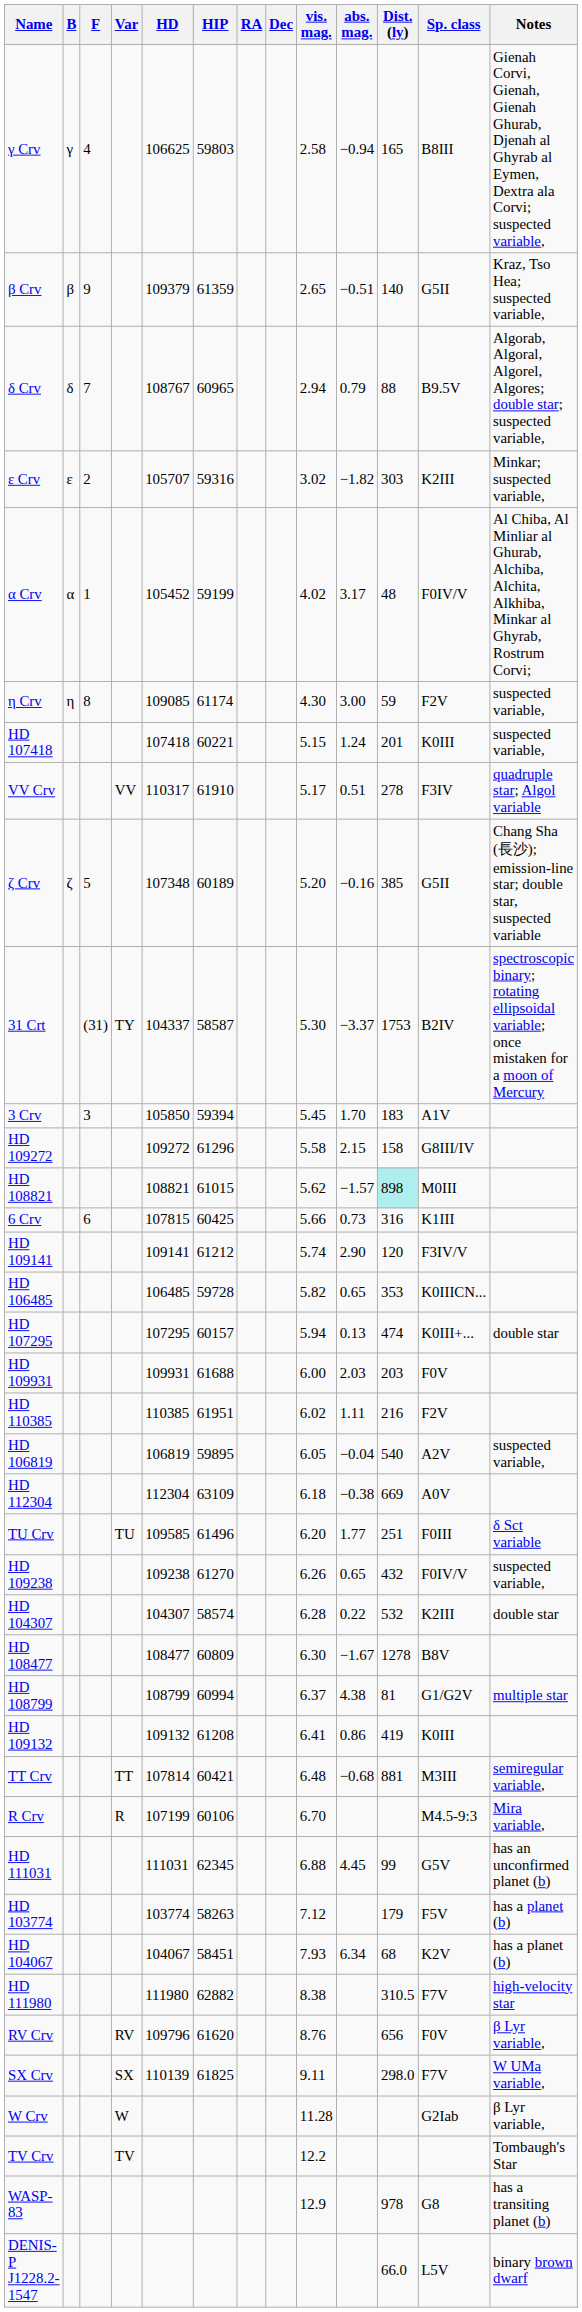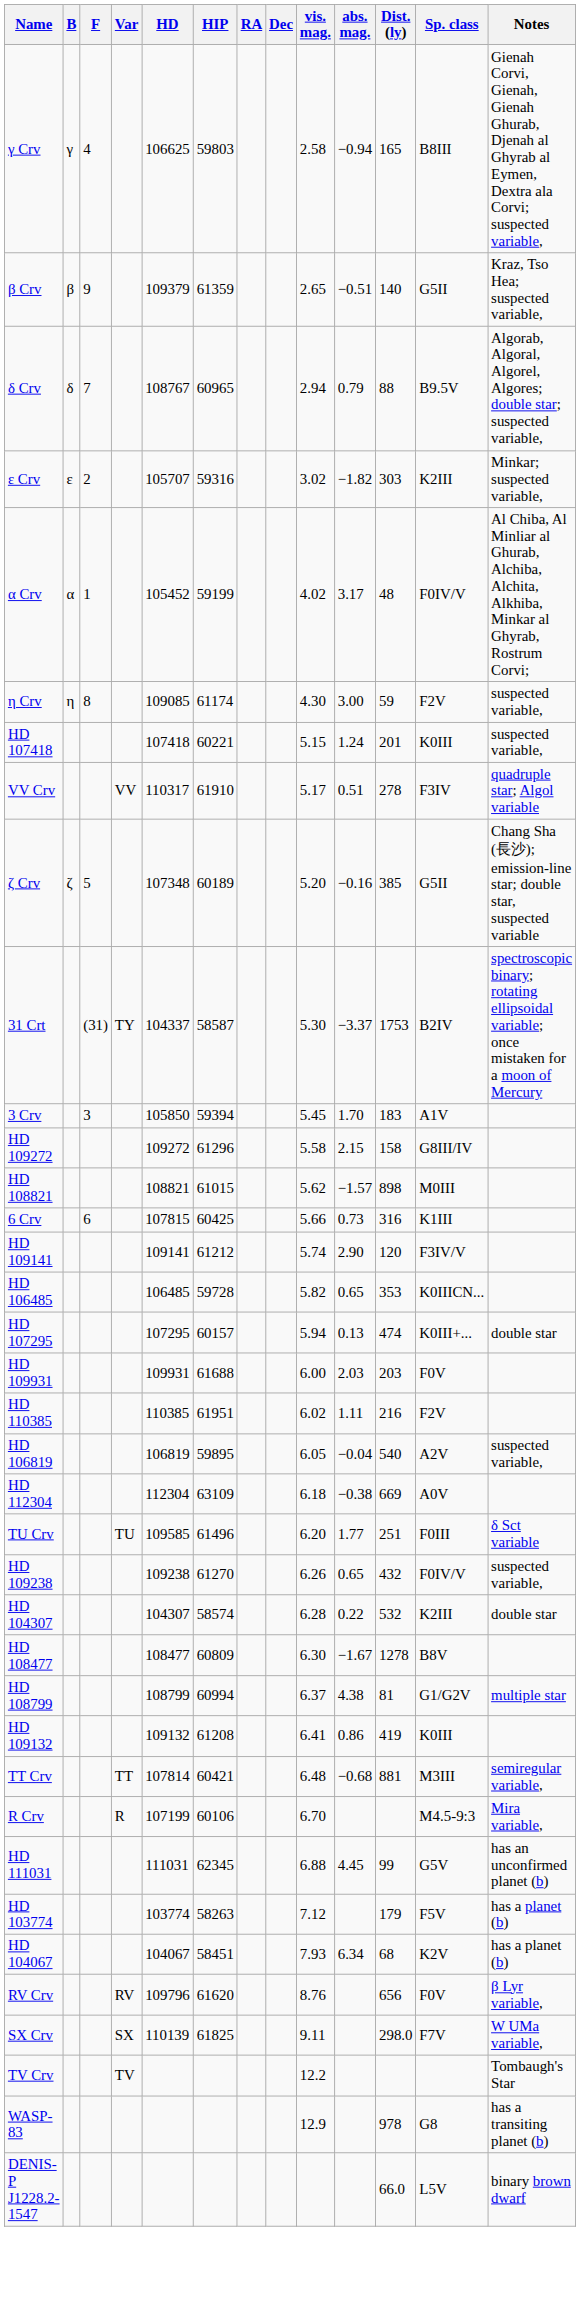 <table class="wikitable sortable sticky-header">
 <tr>
 <th width="70"><a href='#'>Name</a></th>
 <th><a href='#'>B</a></th>
 <th><a href='#'>F</a></th>
 <th><a href='#'>Var</a></th>
 <th><a href='#'>HD</a></th>
 <th><a href='#'>HIP</a></th>
 <th><a href='#'>RA</a></th>
 <th><a href='#'>Dec</a></th>
 <th><a href='#'>vis.<br>mag.</a></th>
 <th><a href='#'>abs.<br>mag.</a></th>
 <th><a href='#'>Dist.</a> (<a href='#'>ly</a>)</th>
 <th><a href='#'>Sp. class</a></th>
 <th>Notes</th>
 </tr>
 <tr>
 <td><a href='#'>γ Crv</a></td>
 <td>γ</td>
 <td>4</td>
 <td></td>
 <td>106625</td>
 <td>59803</td>
 <td></td>
 <td></td>
 <td>2.58</td>
 <td>−0.94</td>
 <td>165</td>
 <td>B8III</td>
 <td style="text-align:left;">Gienah Corvi, Gienah, Gienah Ghurab, Djenah al Ghyrab al Eymen, Dextra ala Corvi; suspected <a href='#'>variable</a>, </td>
 </tr>
 <tr>
 <td><a href='#'>β Crv</a></td>
 <td>β</td>
 <td>9</td>
 <td></td>
 <td>109379</td>
 <td>61359</td>
 <td></td>
 <td></td>
 <td>2.65</td>
 <td>−0.51</td>
 <td>140</td>
 <td>G5II</td>
 <td style="text-align:left;">Kraz, Tso Hea; suspected variable, </td>
 </tr>
 <tr>
 <td><a href='#'>δ Crv</a></td>
 <td>δ</td>
 <td>7</td>
 <td></td>
 <td>108767</td>
 <td>60965</td>
 <td></td>
 <td></td>
 <td>2.94</td>
 <td>0.79</td>
 <td>88</td>
 <td>B9.5V</td>
 <td style="text-align:left;">Algorab, Algoral, Algorel, Algores; <a href='#'>double star</a>; suspected variable, </td>
 </tr>
 <tr>
 <td><a href='#'>ε Crv</a></td>
 <td>ε</td>
 <td>2</td>
 <td></td>
 <td>105707</td>
 <td>59316</td>
 <td></td>
 <td></td>
 <td>3.02</td>
 <td>−1.82</td>
 <td>303</td>
 <td>K2III</td>
 <td style="text-align:left;">Minkar; suspected variable, </td>
 </tr>
 <tr>
 <td><a href='#'>α Crv</a></td>
 <td>α</td>
 <td>1</td>
 <td></td>
 <td>105452</td>
 <td>59199</td>
 <td></td>
 <td></td>
 <td>4.02</td>
 <td>3.17</td>
 <td>48</td>
 <td>F0IV/V</td>
 <td style="text-align:left;">Al Chiba, Al Minliar al Ghurab, Alchiba, Alchita, Alkhiba, Minkar al Ghyrab, Rostrum Corvi;</td>
 </tr>
 <tr>
 <td><a href='#'>η Crv</a></td>
 <td>η</td>
 <td>8</td>
 <td></td>
 <td>109085</td>
 <td>61174</td>
 <td></td>
 <td></td>
 <td>4.30</td>
 <td>3.00</td>
 <td>59</td>
 <td>F2V</td>
 <td style="text-align:left;">suspected variable, </td>
 </tr>
 <tr>
 <td><a href='#'>HD 107418</a></td>
 <td></td>
 <td></td>
 <td></td>
 <td>107418</td>
 <td>60221</td>
 <td></td>
 <td></td>
 <td>5.15</td>
 <td>1.24</td>
 <td>201</td>
 <td>K0III</td>
 <td style="text-align:left;">suspected variable, </td>
 </tr>
 <tr>
 <td><a href='#'>VV Crv</a></td>
 <td></td>
 <td></td>
 <td>VV</td>
 <td>110317</td>
 <td>61910</td>
 <td></td>
 <td></td>
 <td>5.17</td>
 <td>0.51</td>
 <td>278</td>
 <td>F3IV</td>
 <td style="text-align:left;"><a href='#'>quadruple star</a>; <a href='#'>Algol variable</a></td>
 </tr>
 <tr>
 <td><a href='#'>ζ Crv</a></td>
 <td>ζ</td>
 <td>5</td>
 <td></td>
 <td>107348</td>
 <td>60189</td>
 <td></td>
 <td></td>
 <td>5.20</td>
 <td>−0.16</td>
 <td>385</td>
 <td>G5II</td>
 <td style="text-align:left;">Chang Sha (長沙); emission-line star; double star, suspected variable</td>
 </tr>
 <tr>
 <td><a href='#'>31 Crt</a></td>
 <td></td>
 <td>(31)</td>
 <td>TY</td>
 <td>104337</td>
 <td>58587</td>
 <td></td>
 <td></td>
 <td>5.30</td>
 <td>−3.37</td>
 <td>1753</td>
 <td>B2IV</td>
 <td style="text-align:left;"><a href='#'>spectroscopic binary</a>; <a href='#'>rotating ellipsoidal variable</a>; once mistaken for a <a href='#'>moon of Mercury</a></td>
 </tr>
 <tr>
 <td><a href='#'>3 Crv</a></td>
 <td></td>
 <td>3</td>
 <td></td>
 <td>105850</td>
 <td>59394</td>
 <td></td>
 <td></td>
 <td>5.45</td>
 <td>1.70</td>
 <td>183</td>
 <td>A1V</td>
 <td></td>
 </tr>
 <tr>
 <td><a href='#'>HD 109272</a></td>
 <td></td>
 <td></td>
 <td></td>
 <td>109272</td>
 <td>61296</td>
 <td></td>
 <td></td>
 <td>5.58</td>
 <td>2.15</td>
 <td>158</td>
 <td>G8III/IV</td>
 <td></td>
 </tr>
 <tr>
 <td><a href='#'>HD 108821</a></td>
 <td></td>
 <td></td>
 <td></td>
 <td>108821</td>
 <td>61015</td>
 <td></td>
 <td></td>
 <td>5.62</td>
 <td>−1.57</td>
-<td style="background: paleturquoise;">898</td>
+<td>898</td>
 <td>M0III</td>
 <td></td>
 </tr>
 <tr>
 <td><a href='#'>6 Crv</a></td>
 <td></td>
 <td>6</td>
 <td></td>
 <td>107815</td>
 <td>60425</td>
 <td></td>
 <td></td>
 <td>5.66</td>
 <td>0.73</td>
 <td>316</td>
 <td>K1III</td>
 <td></td>
 </tr>
 <tr>
 <td><a href='#'>HD 109141</a></td>
 <td></td>
 <td></td>
 <td></td>
 <td>109141</td>
 <td>61212</td>
 <td></td>
 <td></td>
 <td>5.74</td>
 <td>2.90</td>
 <td>120</td>
 <td>F3IV/V</td>
 <td></td>
 </tr>
 <tr>
 <td><a href='#'>HD 106485</a></td>
 <td></td>
 <td></td>
 <td></td>
 <td>106485</td>
 <td>59728</td>
 <td></td>
 <td></td>
 <td>5.82</td>
 <td>0.65</td>
 <td>353</td>
 <td>K0IIICN...</td>
 <td></td>
 </tr>
 <tr>
 <td><a href='#'>HD 107295</a></td>
 <td></td>
 <td></td>
 <td></td>
 <td>107295</td>
 <td>60157</td>
 <td></td>
 <td></td>
 <td>5.94</td>
 <td>0.13</td>
 <td>474</td>
 <td>K0III+...</td>
 <td style="text-align:left;">double star</td>
 </tr>
 <tr>
 <td><a href='#'>HD 109931</a></td>
 <td></td>
 <td></td>
 <td></td>
 <td>109931</td>
 <td>61688</td>
 <td></td>
 <td></td>
 <td>6.00</td>
 <td>2.03</td>
 <td>203</td>
 <td>F0V</td>
 <td></td>
 </tr>
 <tr>
 <td><a href='#'>HD 110385</a></td>
 <td></td>
 <td></td>
 <td></td>
 <td>110385</td>
 <td>61951</td>
 <td></td>
 <td></td>
 <td>6.02</td>
 <td>1.11</td>
 <td>216</td>
 <td>F2V</td>
 <td></td>
 </tr>
 <tr>
 <td><a href='#'>HD 106819</a></td>
 <td></td>
 <td></td>
 <td></td>
 <td>106819</td>
 <td>59895</td>
 <td></td>
 <td></td>
 <td>6.05</td>
 <td>−0.04</td>
 <td>540</td>
 <td>A2V</td>
 <td>suspected variable, </td>
 </tr>
 <tr>
 <td><a href='#'>HD 112304</a></td>
 <td></td>
 <td></td>
 <td></td>
 <td>112304</td>
 <td>63109</td>
 <td></td>
 <td></td>
 <td>6.18</td>
 <td>−0.38</td>
 <td>669</td>
 <td>A0V</td>
 <td></td>
 </tr>
 <tr>
 <td><a href='#'>TU Crv</a></td>
 <td></td>
 <td></td>
 <td>TU</td>
 <td>109585</td>
 <td>61496</td>
 <td></td>
 <td></td>
 <td>6.20</td>
 <td>1.77</td>
 <td>251</td>
 <td>F0III</td>
 <td style="text-align:left;"><a href='#'>δ Sct variable</a></td>
 </tr>
 <tr>
 <td><a href='#'>HD 109238</a></td>
 <td></td>
 <td></td>
 <td></td>
 <td>109238</td>
 <td>61270</td>
 <td></td>
 <td></td>
 <td>6.26</td>
 <td>0.65</td>
 <td>432</td>
 <td>F0IV/V</td>
 <td>suspected variable, </td>
 </tr>
 <tr>
 <td><a href='#'>HD 104307</a></td>
 <td></td>
 <td></td>
 <td></td>
 <td>104307</td>
 <td>58574</td>
 <td></td>
 <td></td>
 <td>6.28</td>
 <td>0.22</td>
 <td>532</td>
 <td>K2III</td>
 <td style="text-align:left;">double star</td>
 </tr>
 <tr>
 <td><a href='#'>HD 108477</a></td>
 <td></td>
 <td></td>
 <td></td>
 <td>108477</td>
 <td>60809</td>
 <td></td>
 <td></td>
 <td>6.30</td>
 <td>−1.67</td>
 <td>1278</td>
 <td>B8V</td>
 <td></td>
 </tr>
 <tr>
 <td><a href='#'>HD 108799</a></td>
 <td></td>
 <td></td>
 <td></td>
 <td>108799</td>
 <td>60994</td>
 <td></td>
 <td></td>
 <td>6.37</td>
 <td>4.38</td>
 <td>81</td>
 <td>G1/G2V</td>
 <td style="text-align:left;"><a href='#'>multiple star</a></td>
 </tr>
 <tr>
 <td><a href='#'>HD 109132</a></td>
 <td></td>
 <td></td>
 <td></td>
 <td>109132</td>
 <td>61208</td>
 <td></td>
 <td></td>
 <td>6.41</td>
 <td>0.86</td>
 <td>419</td>
 <td>K0III</td>
 <td></td>
 </tr>
 <tr>
 <td><a href='#'>TT Crv</a></td>
 <td></td>
 <td></td>
 <td>TT</td>
 <td>107814</td>
 <td>60421</td>
 <td></td>
 <td></td>
 <td>6.48</td>
 <td>−0.68</td>
 <td>881</td>
 <td>M3III</td>
 <td style="text-align:left;"><a href='#'>semiregular variable</a>, </td>
 </tr>
 <tr>
 <td><a href='#'>R Crv</a></td>
 <td></td>
 <td></td>
 <td>R</td>
 <td>107199</td>
 <td>60106</td>
 <td></td>
 <td></td>
 <td>6.70</td>
 <td></td>
 <td></td>
 <td>M4.5-9:3</td>
 <td style="text-align:left;"><a href='#'>Mira variable</a>, </td>
 </tr>
 <tr>
 <td><a href='#'>HD 111031</a></td>
 <td></td>
 <td></td>
 <td></td>
 <td>111031</td>
 <td>62345</td>
 <td></td>
 <td></td>
 <td>6.88</td>
 <td>4.45</td>
 <td>99</td>
 <td>G5V</td>
 <td style="text-align:left;">has an unconfirmed planet (<a href='#'>b</a>)</td>
 </tr>
 <tr>
 <td><a href='#'>HD 103774</a></td>
 <td></td>
 <td></td>
 <td></td>
 <td>103774</td>
 <td>58263</td>
 <td></td>
 <td></td>
 <td>7.12</td>
 <td></td>
 <td>179</td>
 <td>F5V</td>
 <td style="text-align:left;">has a <a href='#'>planet</a> (<a href='#'>b</a>)</td>
 </tr>
 <tr>
 <td><a href='#'>HD 104067</a></td>
 <td></td>
 <td></td>
 <td></td>
 <td>104067</td>
 <td>58451</td>
 <td></td>
 <td></td>
 <td>7.93</td>
 <td>6.34</td>
 <td>68</td>
 <td>K2V</td>
 <td style="text-align:left;">has a planet (<a href='#'>b</a>)</td>
 </tr>
 <tr>
-<td><a href='#'>HD 111980</a></td>
-<td></td>
-<td></td>
-<td></td>
-<td>111980</td>
-<td>62882</td>
-<td></td>
-<td></td>
-<td>8.38</td>
-<td></td>
-<td>310.5</td>
-<td>F7V</td>
-<td style="text-align:left;"><a href='#'>high-velocity star</a></td>
-</tr>
-<tr>
 <td><a href='#'>RV Crv</a></td>
 <td></td>
 <td></td>
 <td>RV</td>
 <td>109796</td>
 <td>61620</td>
 <td></td>
 <td></td>
 <td>8.76</td>
 <td></td>
 <td>656</td>
 <td>F0V</td>
 <td style="text-align:left;"><a href='#'>β Lyr variable</a>, </td>
 </tr>
 <tr>
 <td><a href='#'>SX Crv</a></td>
 <td></td>
 <td></td>
 <td>SX</td>
 <td>110139</td>
 <td>61825</td>
 <td></td>
 <td></td>
 <td>9.11</td>
 <td></td>
 <td>298.0</td>
 <td>F7V</td>
 <td style="text-align:left;"><a href='#'>W UMa variable</a>, </td>
-</tr>
-<tr>
-<td><a href='#'>W Crv</a></td>
-<td></td>
-<td></td>
-<td>W</td>
-<td></td>
-<td></td>
-<td></td>
-<td></td>
-<td>11.28</td>
-<td></td>
-<td></td>
-<td>G2Iab</td>
-<td style="text-align:left;">β Lyr variable, </td>
 </tr>
 <tr>
 <td><a href='#'>TV Crv</a></td>
 <td></td>
 <td></td>
 <td>TV</td>
 <td></td>
 <td></td>
 <td></td>
 <td></td>
 <td>12.2</td>
 <td></td>
 <td></td>
 <td></td>
 <td style="text-align:left;">Tombaugh's Star</td>
 </tr>
 <tr>
 <td><a href='#'>WASP-83</a></td>
 <td></td>
 <td></td>
 <td></td>
 <td></td>
 <td></td>
 <td></td>
 <td></td>
 <td>12.9</td>
 <td></td>
 <td>978</td>
 <td>G8</td>
 <td style="text-align:left;">has a transiting planet (<a href='#'>b</a>)</td>
 </tr>
 <tr>
 <td><a href='#'>DENIS-P J1228.2-1547</a></td>
 <td></td>
 <td></td>
 <td></td>
 <td></td>
 <td></td>
 <td></td>
 <td></td>
 <td></td>
 <td></td>
 <td>66.0</td>
 <td>L5V</td>
 <td style="text-align:left;">binary <a href='#'>brown dwarf</a><br></td>
 </tr>
 </table>
